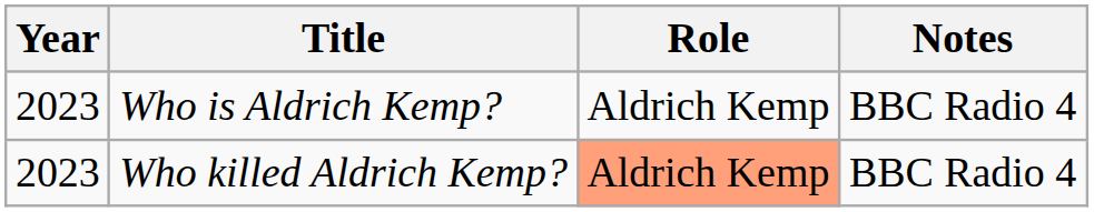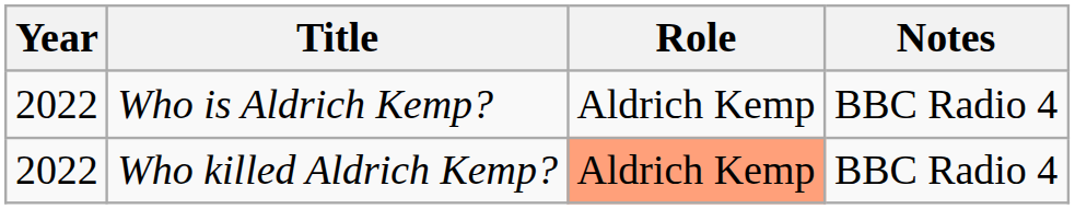 <table class="wikitable sortable">
 <tr>
 <th>Year</th>
 <th>Title</th>
 <th>Role</th>
 <th class="unsortable">Notes</th>
 </tr>
 <tr>
-<td>2023</td>
+<td>2022</td>
 <td><em>Who is Aldrich Kemp?</em></td>
 <td>Aldrich Kemp</td>
 <td>BBC Radio 4</td>
 </tr>
 <tr>
-<td>2023</td>
+<td>2022</td>
 <td><em>Who killed Aldrich Kemp?</em></td>
 <td style="background: lightsalmon;">Aldrich Kemp</td>
 <td>BBC Radio 4</td>
 </tr>
 </table>
